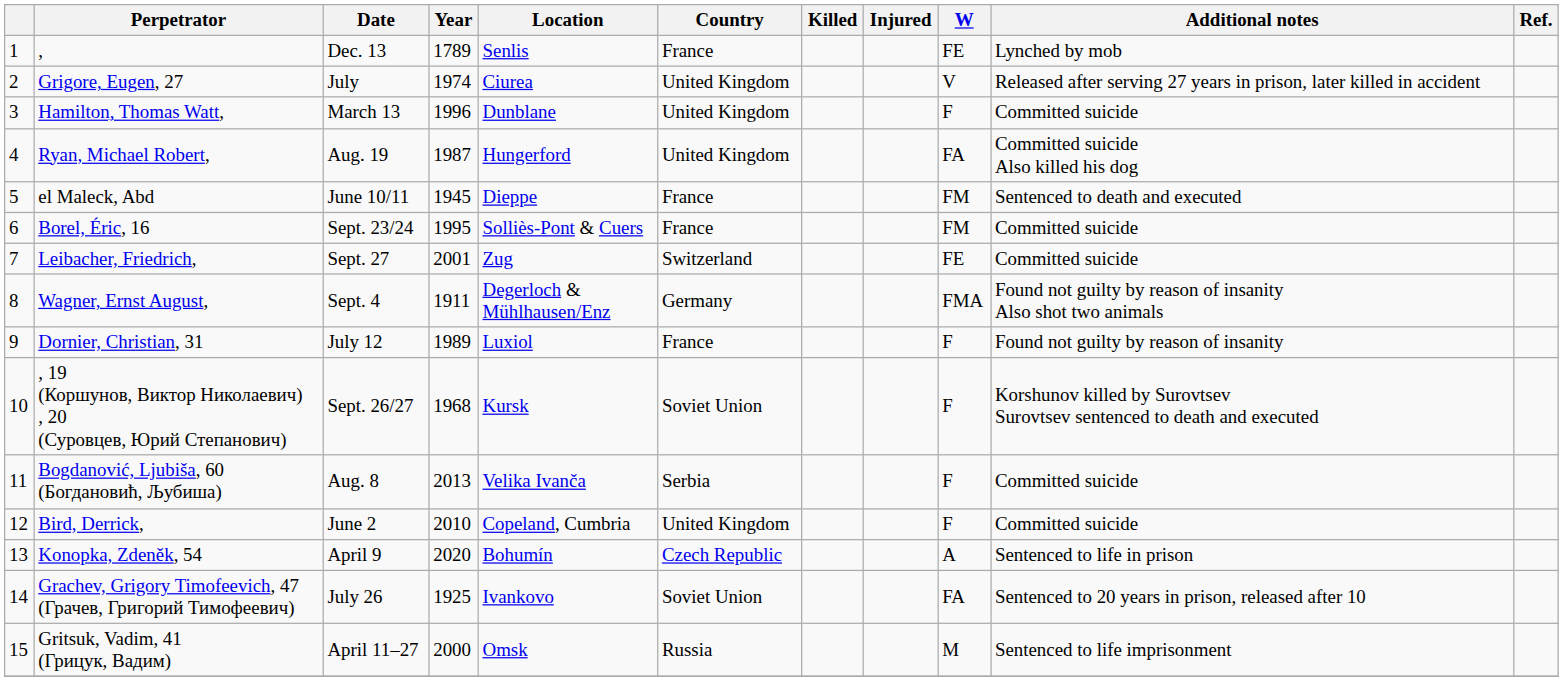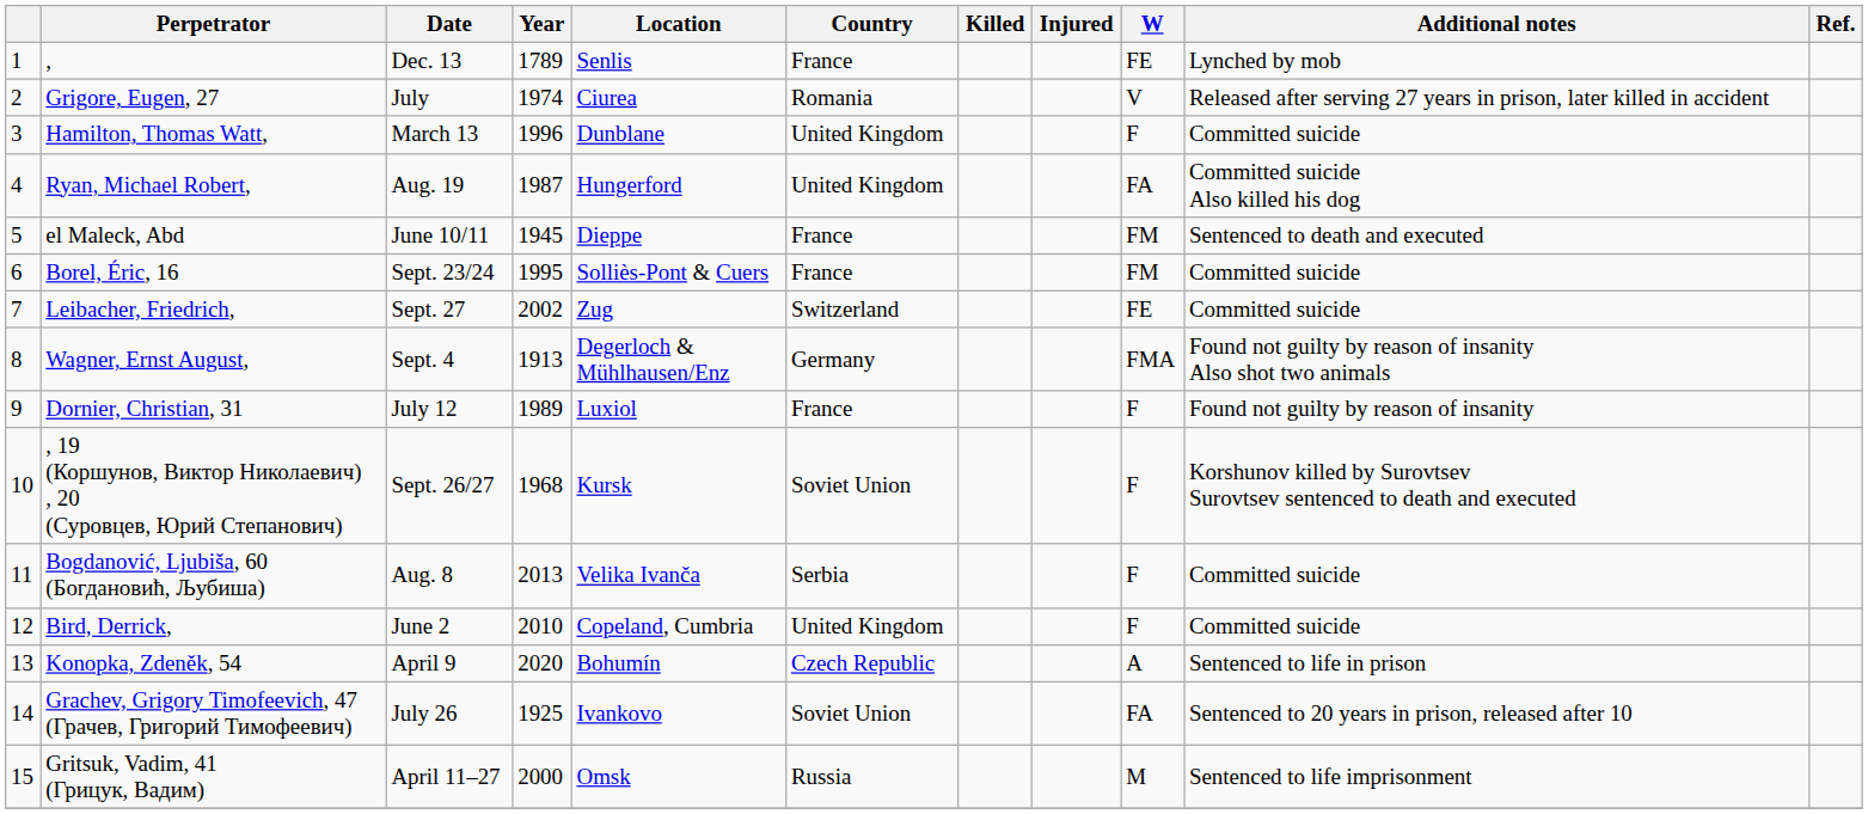 <table class="wikitable sortable" style="width:100%; font-size:96%;">
 <tr>
 <th></th>
 <th>Perpetrator</th>
 <th>Date</th>
 <th>Year</th>
 <th>Location</th>
 <th>Country</th>
 <th>Killed</th>
 <th>Injured</th>
 <th><a href='#'>W</a></th>
 <th>Additional notes</th>
 <th class="unsortable">Ref.</th>
 </tr>
 <tr>
 <td>1</td>
 <td>, </td>
 <td> Dec. 13</td>
 <td>1789</td>
 <td><a href='#'>Senlis</a></td>
 <td>France</td>
 <td></td>
 <td></td>
 <td>FE</td>
 <td>Lynched by mob</td>
 <td></td>
 </tr>
 <tr>
 <td>2</td>
 <td><a href='#'>Grigore, Eugen</a>, 27</td>
 <td> July</td>
 <td>1974</td>
 <td><a href='#'>Ciurea</a></td>
-<td>United Kingdom</td>
+<td>Romania</td>
 <td></td>
 <td></td>
 <td>V</td>
 <td>Released after serving 27 years in prison, later killed in accident</td>
 <td></td>
 </tr>
 <tr>
 <td>3</td>
 <td><a href='#'>Hamilton, Thomas Watt</a>, </td>
 <td> March 13</td>
 <td>1996</td>
 <td><a href='#'>Dunblane</a></td>
 <td>United Kingdom</td>
 <td></td>
 <td> </td>
 <td>F</td>
 <td>Committed suicide</td>
 <td></td>
 </tr>
 <tr>
 <td>4</td>
 <td><a href='#'>Ryan, Michael Robert</a>, </td>
 <td> Aug. 19</td>
 <td>1987</td>
 <td><a href='#'>Hungerford</a></td>
 <td>United Kingdom</td>
 <td></td>
 <td></td>
 <td>FA</td>
 <td>Committed suicide <br> Also killed his dog</td>
 <td></td>
 </tr>
 <tr>
 <td>5</td>
 <td>el Maleck, Abd</td>
 <td> June 10/11</td>
 <td>1945</td>
 <td><a href='#'>Dieppe</a></td>
 <td>France</td>
 <td></td>
 <td> </td>
 <td>FM</td>
 <td>Sentenced to death and executed</td>
 <td></td>
 </tr>
 <tr>
 <td>6</td>
 <td><a href='#'>Borel, Éric</a>, 16</td>
 <td> Sept. 23/24</td>
 <td>1995</td>
 <td><a href='#'>Solliès-Pont</a> & <a href='#'>Cuers</a></td>
 <td>France</td>
 <td></td>
 <td> </td>
 <td>FM</td>
 <td>Committed suicide</td>
 <td></td>
 </tr>
 <tr>
 <td>7</td>
 <td><a href='#'>Leibacher, Friedrich</a>, </td>
 <td> Sept. 27</td>
-<td>2001</td>
+<td>2002</td>
 <td><a href='#'>Zug</a></td>
 <td>Switzerland</td>
 <td></td>
 <td></td>
 <td>FE</td>
 <td>Committed suicide</td>
 <td></td>
 </tr>
 <tr>
 <td>8</td>
 <td><a href='#'>Wagner, Ernst August</a>, </td>
 <td> Sept. 4</td>
-<td>1911</td>
+<td>1913</td>
 <td><a href='#'>Degerloch</a> & <br> <a href='#'>Mühlhausen/Enz</a></td>
 <td>Germany</td>
 <td></td>
 <td></td>
 <td>FMA</td>
 <td>Found not guilty by reason of insanity <br> Also shot two animals</td>
 <td></td>
 </tr>
 <tr>
 <td>9</td>
 <td><a href='#'>Dornier, Christian</a>, 31</td>
 <td> July 12</td>
 <td>1989</td>
 <td><a href='#'>Luxiol</a></td>
 <td>France</td>
 <td></td>
 <td> </td>
 <td>F</td>
 <td>Found not guilty by reason of insanity</td>
 <td></td>
 </tr>
 <tr>
 <td>10</td>
 <td>, 19 <br> (Коршунов, Виктор Николаевич) <br> , 20 <br> (Суровцев, Юрий Степанович)</td>
 <td> Sept. 26/27</td>
 <td>1968</td>
 <td><a href='#'>Kursk</a></td>
 <td>Soviet Union</td>
 <td></td>
 <td></td>
 <td>F</td>
 <td>Korshunov killed by Surovtsev<br>Surovtsev sentenced to death and executed</td>
 <td></td>
 </tr>
 <tr>
 <td>11</td>
 <td><a href='#'>Bogdanović, Ljubiša</a>, 60<br>(Богдановић, Љубиша)</td>
 <td>Aug. 8</td>
 <td>2013</td>
 <td><a href='#'>Velika Ivanča</a></td>
 <td>Serbia</td>
 <td></td>
 <td></td>
 <td>F</td>
 <td>Committed suicide</td>
 <td></td>
 </tr>
 <tr>
 <td>12</td>
 <td><a href='#'>Bird, Derrick</a>, </td>
 <td> June 2</td>
 <td>2010</td>
 <td><a href='#'>Copeland</a>, Cumbria</td>
 <td>United Kingdom</td>
 <td></td>
 <td></td>
 <td>F</td>
 <td>Committed suicide</td>
 <td></td>
 </tr>
 <tr>
 <td>13</td>
 <td><a href='#'>Konopka, Zdeněk</a>, 54</td>
 <td> April 9</td>
 <td>2020</td>
 <td><a href='#'>Bohumín</a></td>
 <td><a href='#'>Czech Republic</a></td>
 <td></td>
 <td></td>
 <td>A</td>
 <td>Sentenced to life in prison</td>
 <td></td>
 </tr>
 <tr>
 <td>14</td>
 <td><a href='#'>Grachev, Grigory Timofeevich</a>, 47 <br> (Грачев, Григорий Тимофеевич)</td>
 <td> July 26</td>
 <td>1925</td>
 <td><a href='#'>Ivankovo</a></td>
 <td>Soviet Union</td>
 <td></td>
 <td></td>
 <td>FA</td>
 <td>Sentenced to 20 years in prison, released after 10</td>
 <td></td>
 </tr>
 <tr>
 <td>15</td>
 <td>Gritsuk, Vadim, 41 <br> (Грицук, Вадим)</td>
 <td> April 11–27</td>
 <td>2000</td>
 <td><a href='#'>Omsk</a></td>
 <td>Russia</td>
 <td></td>
 <td></td>
 <td>M</td>
 <td>Sentenced to life imprisonment</td>
 <td></td>
 </tr>
 <tr>
 </tr>
 </table>
